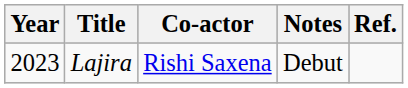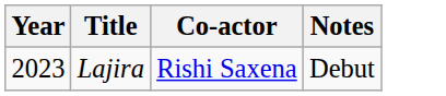 <table class="wikitable">
 <tr>
 <th>Year</th>
 <th>Title</th>
 <th>Co-actor</th>
 <th>Notes</th>
-<th>Ref.</th>
 </tr>
 <tr>
 <td>2023</td>
 <td><em>Lajira</em></td>
 <td><a href='#'>Rishi Saxena</a></td>
 <td>Debut</td>
-<td></td>
 </tr>
 </table>
